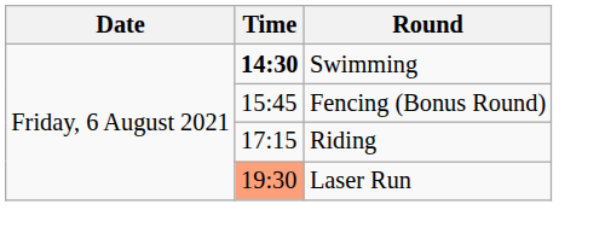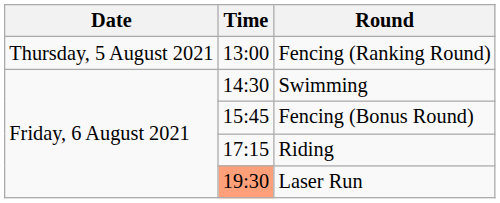 <table class="wikitable">
 <tr>
 <th>Date</th>
 <th>Time</th>
 <th>Round</th>
 </tr>
 <tr>
+<td>Thursday, 5 August 2021</td>
+<td>13:00</td>
+<td>Fencing (Ranking Round)</td>
+</tr>
+<tr>
 <td rowspan=4>Friday, 6 August 2021</td>
-<td><strong>14:30</strong></td>
+<td>14:30</td>
 <td>Swimming</td>
 </tr>
 <tr>
 <td>15:45</td>
 <td>Fencing (Bonus Round)</td>
 </tr>
 <tr>
 <td>17:15</td>
 <td>Riding</td>
 </tr>
 <tr>
 <td style="background: lightsalmon;">19:30</td>
 <td>Laser Run</td>
 </tr>
 </table>
